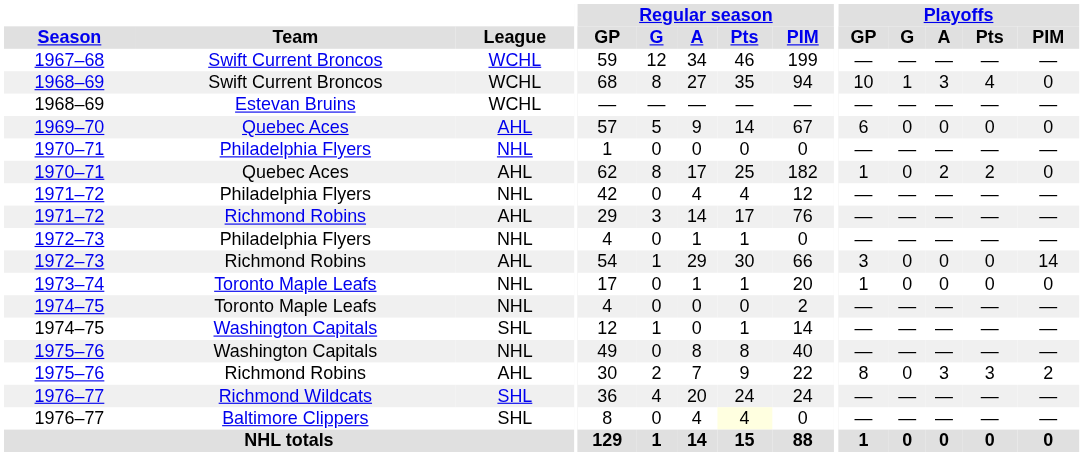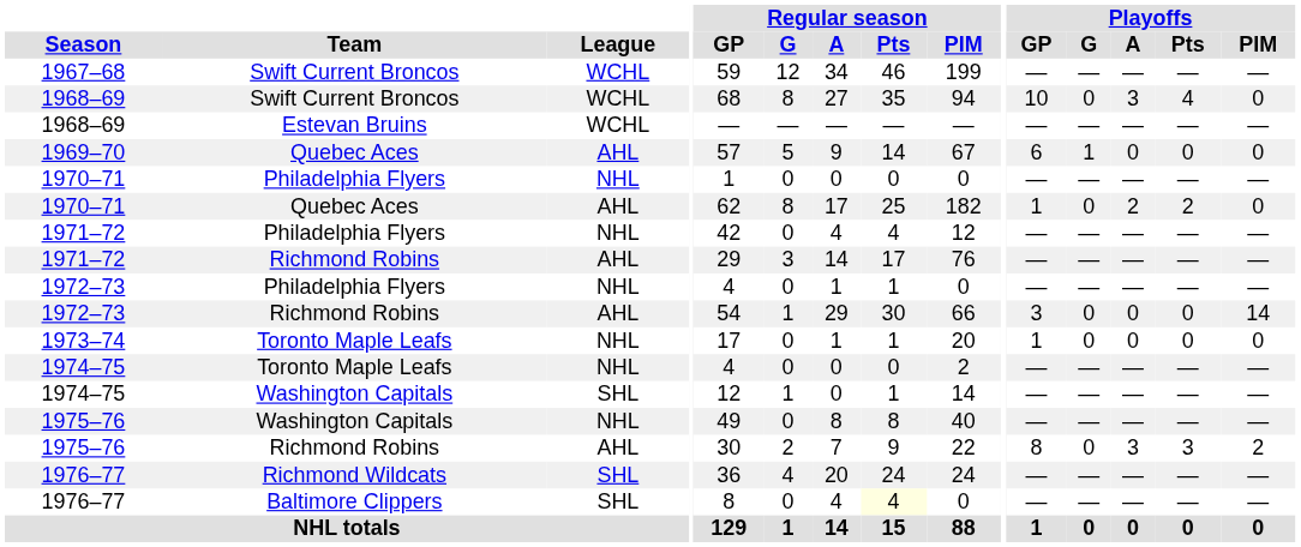 <table border="0" cellpadding="1" cellspacing="0" style="text-align:center; width:60em">
 <tr bgcolor="#e0e0e0">
 <th colspan="3" bgcolor="#ffffff"></th>
 <th rowspan="100" bgcolor="#ffffff"></th>
 <th colspan="5"><a href='#'>Regular season</a></th>
 <th rowspan="100" bgcolor="#ffffff"></th>
 <th colspan="5"><a href='#'>Playoffs</a></th>
 </tr>
 <tr bgcolor="#e0e0e0">
 <th><a href='#'>Season</a></th>
 <th>Team</th>
 <th>League</th>
 <th>GP</th>
 <th><a href='#'>G</a></th>
 <th><a href='#'>A</a></th>
 <th><a href='#'>Pts</a></th>
 <th><a href='#'>PIM</a></th>
 <th>GP</th>
 <th>G</th>
 <th>A</th>
 <th>Pts</th>
 <th>PIM</th>
 </tr>
 <tr>
 <td><a href='#'>1967–68</a></td>
 <td><a href='#'>Swift Current Broncos</a></td>
 <td><a href='#'>WCHL</a></td>
 <td>59</td>
 <td>12</td>
 <td>34</td>
 <td>46</td>
 <td>199</td>
 <td>—</td>
 <td>—</td>
 <td>—</td>
 <td>—</td>
 <td>—</td>
 </tr>
 <tr bgcolor="#f0f0f0">
 <td><a href='#'>1968–69</a></td>
 <td>Swift Current Broncos</td>
 <td>WCHL</td>
 <td>68</td>
 <td>8</td>
 <td>27</td>
 <td>35</td>
 <td>94</td>
 <td>10</td>
-<td>1</td>
+<td>0</td>
 <td>3</td>
 <td>4</td>
 <td>0</td>
 </tr>
 <tr>
 <td>1968–69</td>
 <td><a href='#'>Estevan Bruins</a></td>
 <td>WCHL</td>
 <td>—</td>
 <td>—</td>
 <td>—</td>
 <td>—</td>
 <td>—</td>
 <td>—</td>
 <td>—</td>
 <td>—</td>
 <td>—</td>
 <td>—</td>
 </tr>
 <tr bgcolor="#f0f0f0">
 <td><a href='#'>1969–70</a></td>
 <td><a href='#'>Quebec Aces</a></td>
 <td><a href='#'>AHL</a></td>
 <td>57</td>
 <td>5</td>
 <td>9</td>
 <td>14</td>
 <td>67</td>
 <td>6</td>
-<td>0</td>
+<td>1</td>
 <td>0</td>
 <td>0</td>
 <td>0</td>
 </tr>
 <tr>
 <td><a href='#'>1970–71</a></td>
 <td><a href='#'>Philadelphia Flyers</a></td>
 <td><a href='#'>NHL</a></td>
 <td>1</td>
 <td>0</td>
 <td>0</td>
 <td>0</td>
 <td>0</td>
 <td>—</td>
 <td>—</td>
 <td>—</td>
 <td>—</td>
 <td>—</td>
 </tr>
 <tr bgcolor="#f0f0f0">
 <td><a href='#'>1970–71</a></td>
 <td>Quebec Aces</td>
 <td>AHL</td>
 <td>62</td>
 <td>8</td>
 <td>17</td>
 <td>25</td>
 <td>182</td>
 <td>1</td>
 <td>0</td>
 <td>2</td>
 <td>2</td>
 <td>0</td>
 </tr>
 <tr>
 <td><a href='#'>1971–72</a></td>
 <td>Philadelphia Flyers</td>
 <td>NHL</td>
 <td>42</td>
 <td>0</td>
 <td>4</td>
 <td>4</td>
 <td>12</td>
 <td>—</td>
 <td>—</td>
 <td>—</td>
 <td>—</td>
 <td>—</td>
 </tr>
 <tr bgcolor="#f0f0f0">
 <td><a href='#'>1971–72</a></td>
 <td><a href='#'>Richmond Robins</a></td>
 <td>AHL</td>
 <td>29</td>
 <td>3</td>
 <td>14</td>
 <td>17</td>
 <td>76</td>
 <td>—</td>
 <td>—</td>
 <td>—</td>
 <td>—</td>
 <td>—</td>
 </tr>
 <tr>
 <td><a href='#'>1972–73</a></td>
 <td>Philadelphia Flyers</td>
 <td>NHL</td>
 <td>4</td>
 <td>0</td>
 <td>1</td>
 <td>1</td>
 <td>0</td>
 <td>—</td>
 <td>—</td>
 <td>—</td>
 <td>—</td>
 <td>—</td>
 </tr>
 <tr bgcolor="#f0f0f0">
 <td><a href='#'>1972–73</a></td>
 <td>Richmond Robins</td>
 <td>AHL</td>
 <td>54</td>
 <td>1</td>
 <td>29</td>
 <td>30</td>
 <td>66</td>
 <td>3</td>
 <td>0</td>
 <td>0</td>
 <td>0</td>
 <td>14</td>
 </tr>
 <tr>
 <td><a href='#'>1973–74</a></td>
 <td><a href='#'>Toronto Maple Leafs</a></td>
 <td>NHL</td>
 <td>17</td>
 <td>0</td>
 <td>1</td>
 <td>1</td>
 <td>20</td>
 <td>1</td>
 <td>0</td>
 <td>0</td>
 <td>0</td>
 <td>0</td>
 </tr>
 <tr bgcolor="#f0f0f0">
 <td><a href='#'>1974–75</a></td>
 <td>Toronto Maple Leafs</td>
 <td>NHL</td>
 <td>4</td>
 <td>0</td>
 <td>0</td>
 <td>0</td>
 <td>2</td>
 <td>—</td>
 <td>—</td>
 <td>—</td>
 <td>—</td>
 <td>—</td>
 </tr>
 <tr>
 <td>1974–75</td>
 <td><a href='#'>Washington Capitals</a></td>
 <td>SHL</td>
 <td>12</td>
 <td>1</td>
 <td>0</td>
 <td>1</td>
 <td>14</td>
 <td>—</td>
 <td>—</td>
 <td>—</td>
 <td>—</td>
 <td>—</td>
 </tr>
 <tr bgcolor="#f0f0f0">
 <td><a href='#'>1975–76</a></td>
 <td>Washington Capitals</td>
 <td>NHL</td>
 <td>49</td>
 <td>0</td>
 <td>8</td>
 <td>8</td>
 <td>40</td>
 <td>—</td>
 <td>—</td>
 <td>—</td>
 <td>—</td>
 <td>—</td>
 </tr>
 <tr>
 <td><a href='#'>1975–76</a></td>
 <td>Richmond Robins</td>
 <td>AHL</td>
 <td>30</td>
 <td>2</td>
 <td>7</td>
 <td>9</td>
 <td>22</td>
 <td>8</td>
 <td>0</td>
 <td>3</td>
 <td>3</td>
 <td>2</td>
 </tr>
 <tr bgcolor="#f0f0f0">
 <td><a href='#'>1976–77</a></td>
 <td><a href='#'>Richmond Wildcats</a></td>
 <td><a href='#'>SHL</a></td>
 <td>36</td>
 <td>4</td>
 <td>20</td>
 <td>24</td>
 <td>24</td>
 <td>—</td>
 <td>—</td>
 <td>—</td>
 <td>—</td>
 <td>—</td>
 </tr>
 <tr>
 <td>1976–77</td>
 <td><a href='#'>Baltimore Clippers</a></td>
 <td>SHL</td>
 <td>8</td>
 <td>0</td>
 <td>4</td>
 <td style="background: lightyellow;">4</td>
 <td>0</td>
 <td>—</td>
 <td>—</td>
 <td>—</td>
 <td>—</td>
 <td>—</td>
 </tr>
 <tr bgcolor="#e0e0e0">
 <th colspan="3">NHL totals</th>
 <th>129</th>
 <th>1</th>
 <th>14</th>
 <th>15</th>
 <th>88</th>
 <th>1</th>
 <th>0</th>
 <th>0</th>
 <th>0</th>
 <th>0</th>
 </tr>
 </table>
